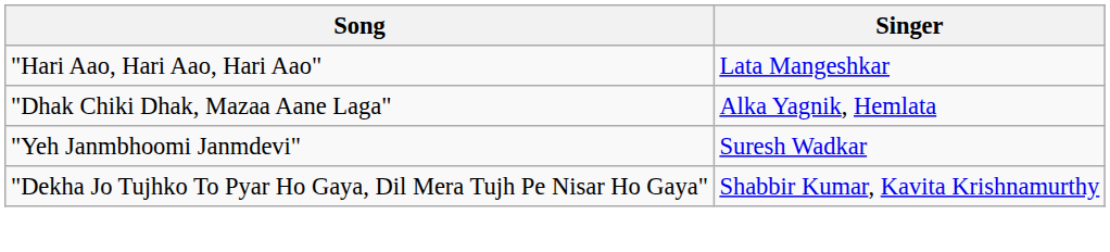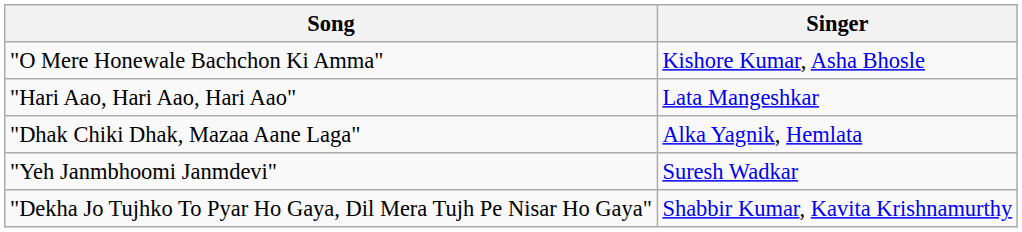 <table class="wikitable" style="font-size:95%;">
 <tr>
 <th>Song</th>
 <th>Singer</th>
+</tr>
+<tr>
+<td>"O Mere Honewale Bachchon Ki Amma"</td>
+<td><a href='#'>Kishore Kumar</a>, <a href='#'>Asha Bhosle</a></td>
 </tr>
 <tr>
 <td>"Hari Aao, Hari Aao, Hari Aao"</td>
 <td><a href='#'>Lata Mangeshkar</a></td>
 </tr>
 <tr>
 <td>"Dhak Chiki Dhak, Mazaa Aane Laga"</td>
 <td><a href='#'>Alka Yagnik</a>, <a href='#'>Hemlata</a></td>
 </tr>
 <tr>
 <td>"Yeh Janmbhoomi Janmdevi"</td>
 <td><a href='#'>Suresh Wadkar</a></td>
 </tr>
 <tr>
 <td>"Dekha Jo Tujhko To Pyar Ho Gaya, Dil Mera Tujh Pe Nisar Ho Gaya"</td>
 <td><a href='#'>Shabbir Kumar</a>, <a href='#'>Kavita Krishnamurthy</a></td>
 </tr>
 </table>
